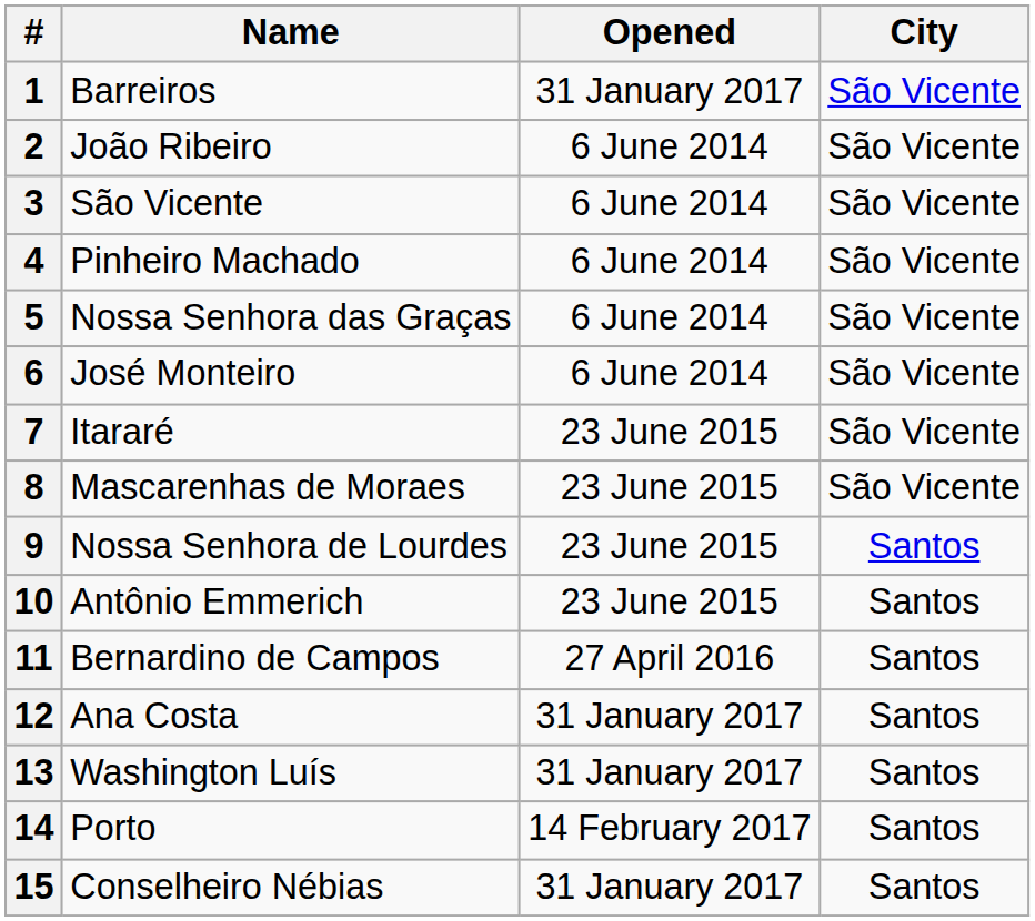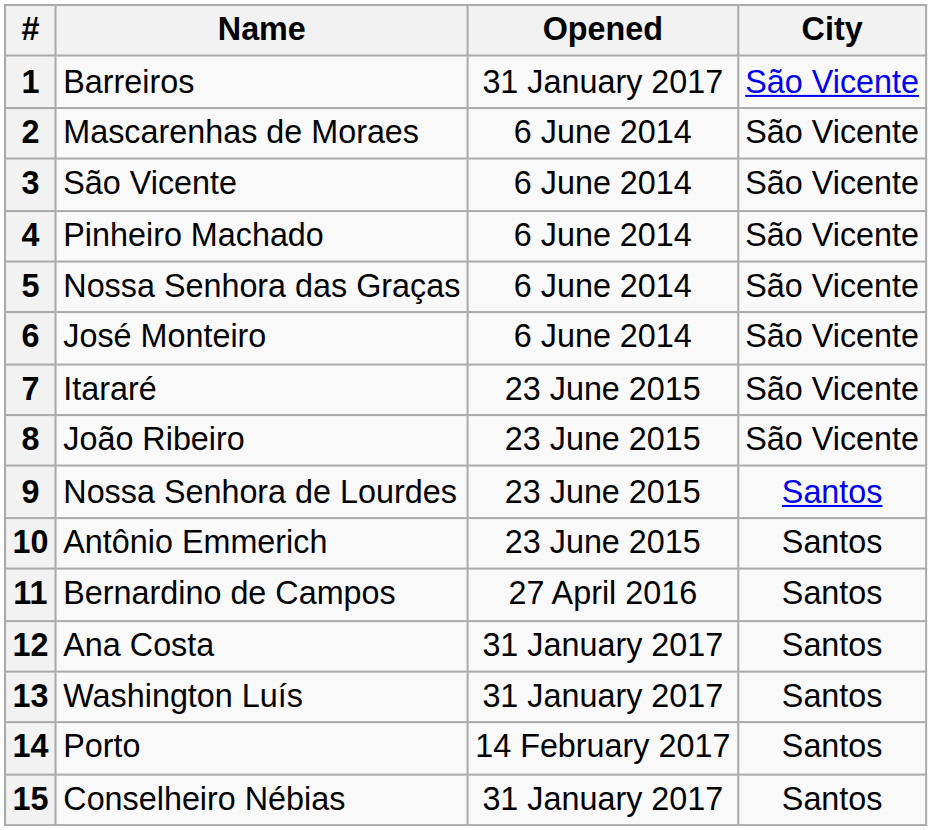 <table class="wikitable" style="text-align: center;">
 <tr>
 <th>#</th>
 <th>Name</th>
 <th>Opened</th>
 <th>City</th>
 </tr>
 <tr>
 <th>1</th>
 <td style="text-align:left;">Barreiros</td>
 <td>31 January 2017</td>
 <td><a href='#'>São Vicente</a></td>
 </tr>
 <tr>
 <th>2</th>
-<td style="text-align:left;">João Ribeiro</td>
+<td style="text-align:left;">Mascarenhas de Moraes</td>
 <td>6 June 2014</td>
 <td>São Vicente</td>
 </tr>
 <tr>
 <th>3</th>
 <td style="text-align:left;">São Vicente</td>
 <td>6 June 2014</td>
 <td>São Vicente</td>
 </tr>
 <tr>
 <th>4</th>
 <td style="text-align:left;">Pinheiro Machado</td>
 <td>6 June 2014</td>
 <td>São Vicente</td>
 </tr>
 <tr>
 <th>5</th>
 <td style="text-align:left;">Nossa Senhora das Graças</td>
 <td>6 June 2014</td>
 <td>São Vicente</td>
 </tr>
 <tr>
 <th>6</th>
 <td style="text-align:left;">José Monteiro</td>
 <td>6 June 2014</td>
 <td>São Vicente</td>
 </tr>
 <tr>
 <th>7</th>
 <td style="text-align:left;">Itararé</td>
 <td>23 June 2015</td>
 <td>São Vicente</td>
 </tr>
 <tr>
 <th>8</th>
-<td style="text-align:left;">Mascarenhas de Moraes</td>
+<td style="text-align:left;">João Ribeiro</td>
 <td>23 June 2015</td>
 <td>São Vicente</td>
 </tr>
 <tr>
 <th>9</th>
 <td style="text-align:left;">Nossa Senhora de Lourdes</td>
 <td>23 June 2015</td>
 <td><a href='#'>Santos</a></td>
 </tr>
 <tr>
 <th>10</th>
 <td style="text-align:left;">Antônio Emmerich</td>
 <td>23 June 2015</td>
 <td>Santos</td>
 </tr>
 <tr>
 <th>11</th>
 <td style="text-align:left;">Bernardino de Campos</td>
 <td>27 April 2016</td>
 <td>Santos</td>
 </tr>
 <tr>
 <th>12</th>
 <td style="text-align:left;">Ana Costa</td>
 <td>31 January 2017</td>
 <td>Santos</td>
 </tr>
 <tr>
 <th>13</th>
 <td style="text-align:left;">Washington Luís</td>
 <td>31 January 2017</td>
 <td>Santos</td>
 </tr>
 <tr>
 <th>14</th>
 <td style="text-align:left;">Porto</td>
 <td>14 February 2017</td>
 <td>Santos</td>
 </tr>
 <tr>
 <th>15</th>
 <td style="text-align:left;">Conselheiro Nébias</td>
 <td>31 January 2017</td>
 <td>Santos</td>
 </tr>
 </table>
